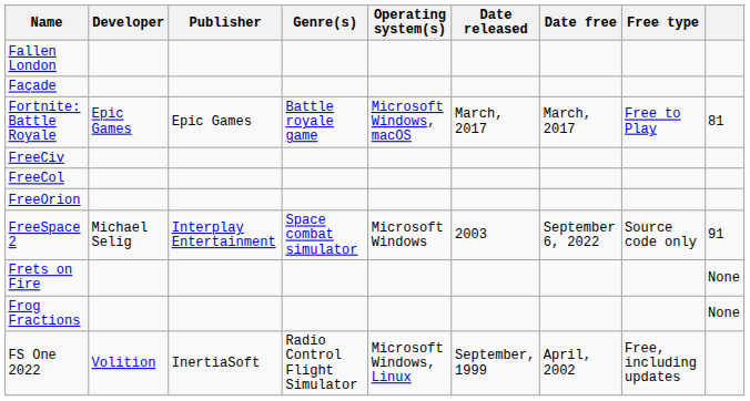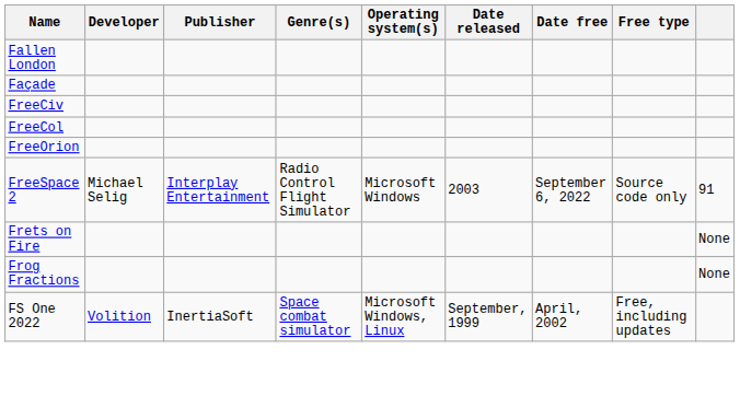 <table class="wikitable sortable" style="font-size:85%; width:98%">
 <tr>
 <th>Name</th>
 <th>Developer</th>
 <th>Publisher</th>
 <th>Genre(s)</th>
 <th>Operating system(s)</th>
 <th>Date released</th>
 <th>Date free</th>
 <th>Free type</th>
 <th></th>
 </tr>
 <tr>
 <td><a href='#'>Fallen London</a></td>
 <td></td>
 <td></td>
 <td></td>
 <td></td>
 <td></td>
 <td></td>
 <td></td>
 <td></td>
 </tr>
 <tr>
 <td><a href='#'>Façade</a></td>
 <td></td>
 <td></td>
 <td></td>
 <td></td>
 <td></td>
 <td></td>
 <td></td>
 <td></td>
-</tr>
-<tr>
-<td><a href='#'>Fortnite: Battle Royale</a></td>
-<td><a href='#'>Epic Games</a></td>
-<td>Epic Games</td>
-<td><a href='#'>Battle royale game</a></td>
-<td><a href='#'>Microsoft Windows</a>, <a href='#'>macOS</a></td>
-<td>March, 2017</td>
-<td>March, 2017</td>
-<td><a href='#'>Free to Play</a></td>
-<td>81</td>
 </tr>
 <tr>
 <td><a href='#'>FreeCiv</a></td>
 <td></td>
 <td></td>
 <td></td>
 <td></td>
 <td></td>
 <td></td>
 <td></td>
 <td></td>
 </tr>
 <tr>
 <td><a href='#'>FreeCol</a></td>
 <td></td>
 <td></td>
 <td></td>
 <td></td>
 <td></td>
 <td></td>
 <td></td>
 <td></td>
 </tr>
 <tr>
 <td><a href='#'>FreeOrion</a></td>
 <td></td>
 <td></td>
 <td></td>
 <td></td>
 <td></td>
 <td></td>
 <td></td>
 <td></td>
 </tr>
 <tr>
 <td><a href='#'>FreeSpace 2</a></td>
 <td>Michael Selig</td>
 <td><a href='#'>Interplay Entertainment</a></td>
-<td><a href='#'>Space combat simulator</a></td>
+<td>Radio Control Flight Simulator</td>
 <td>Microsoft Windows</td>
 <td>2003</td>
 <td>September 6, 2022</td>
 <td>Source code only</td>
 <td>91</td>
 </tr>
 <tr>
 <td><a href='#'>Frets on Fire</a></td>
 <td></td>
 <td></td>
 <td></td>
 <td></td>
 <td></td>
 <td></td>
 <td></td>
 <td>None</td>
 </tr>
 <tr>
 <td><a href='#'>Frog Fractions</a></td>
 <td></td>
 <td></td>
 <td></td>
 <td></td>
 <td></td>
 <td></td>
 <td></td>
 <td>None</td>
 </tr>
 <tr>
 <td>FS One 2022</td>
 <td><a href='#'>Volition</a></td>
 <td>InertiaSoft</td>
-<td>Radio Control Flight Simulator</td>
+<td><a href='#'>Space combat simulator</a></td>
 <td>Microsoft Windows, <a href='#'>Linux</a></td>
 <td>September, 1999</td>
 <td>April, 2002</td>
 <td>Free, including updates</td>
 <td></td>
 </tr>
 </table>
